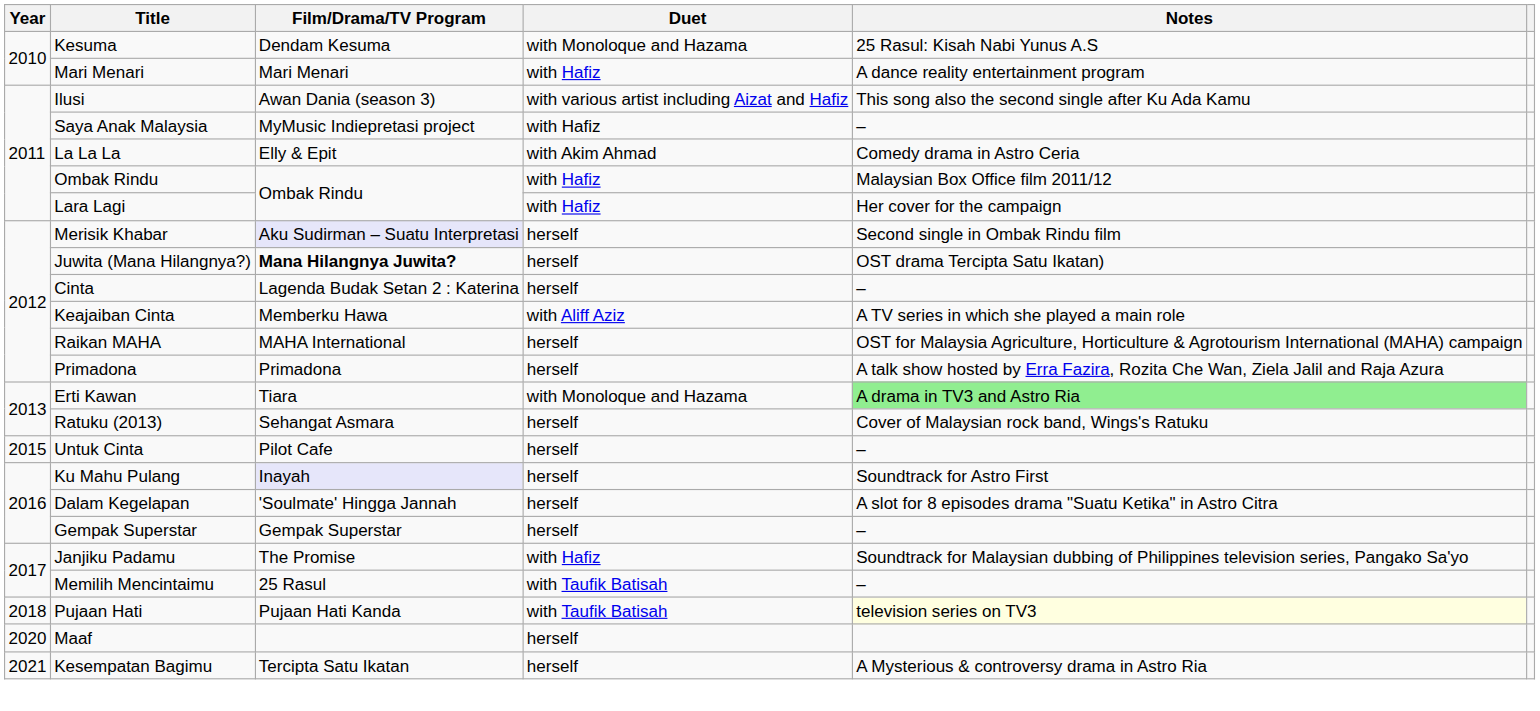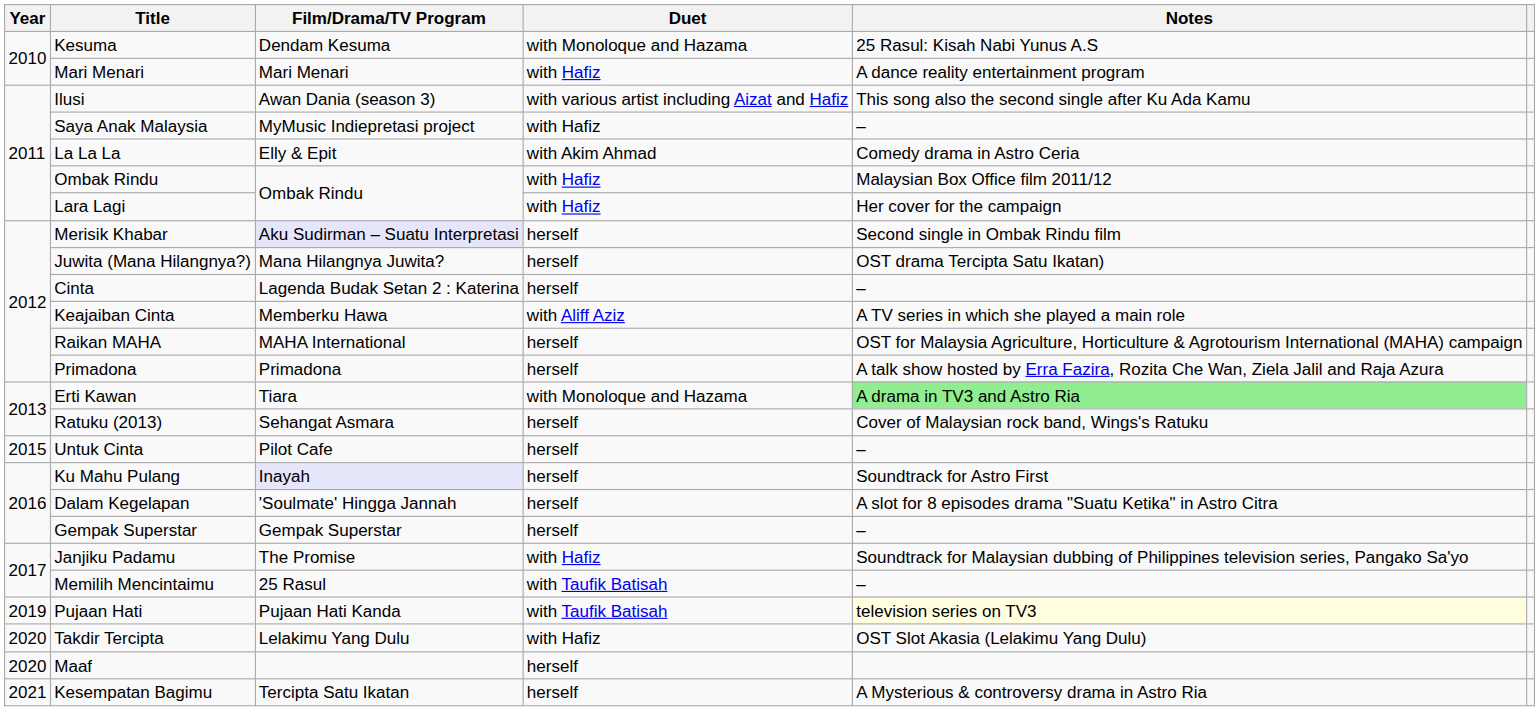 <table class="wikitable" style="font-size: 95%;">
 <tr>
 <th>Year</th>
 <th>Title</th>
 <th>Film/Drama/TV Program</th>
 <th>Duet</th>
 <th>Notes</th>
 <th></th>
 </tr>
 <tr>
 <td rowspan="2">2010</td>
 <td>Kesuma</td>
 <td>Dendam Kesuma</td>
 <td>with Monoloque and Hazama</td>
 <td>25 Rasul: Kisah Nabi Yunus A.S</td>
 <td></td>
 </tr>
 <tr>
 <td>Mari Menari</td>
 <td>Mari Menari</td>
 <td>with <a href='#'>Hafiz</a></td>
 <td>A dance reality entertainment program</td>
 <td></td>
 </tr>
 <tr>
 <td rowspan="5">2011</td>
 <td>Ilusi</td>
 <td>Awan Dania (season 3)</td>
 <td>with various artist including <a href='#'>Aizat</a> and <a href='#'>Hafiz</a></td>
 <td>This song also the second single after Ku Ada Kamu</td>
 <td></td>
 </tr>
 <tr>
 <td>Saya Anak Malaysia</td>
 <td>MyMusic Indiepretasi project</td>
 <td>with Hafiz</td>
 <td>–</td>
 <td></td>
 </tr>
 <tr>
 <td>La La La</td>
 <td>Elly & Epit</td>
 <td>with Akim Ahmad</td>
 <td>Comedy drama in Astro Ceria</td>
 <td></td>
 </tr>
 <tr>
 <td>Ombak Rindu</td>
 <td rowspan="2">Ombak Rindu</td>
 <td>with <a href='#'>Hafiz</a></td>
 <td>Malaysian Box Office film 2011/12</td>
 <td></td>
 </tr>
 <tr>
 <td>Lara Lagi</td>
 <td>with <a href='#'>Hafiz</a></td>
 <td>Her cover for the campaign</td>
 <td></td>
 </tr>
 <tr>
 <td rowspan="6">2012</td>
 <td>Merisik Khabar</td>
 <td style="background: lavender;">Aku Sudirman – Suatu Interpretasi</td>
 <td>herself</td>
 <td>Second single in Ombak Rindu film</td>
 <td></td>
 </tr>
 <tr>
 <td>Juwita (Mana Hilangnya?)</td>
-<td><strong>Mana Hilangnya Juwita?</strong></td>
+<td>Mana Hilangnya Juwita?</td>
 <td>herself</td>
 <td>OST drama Tercipta Satu Ikatan)</td>
 <td></td>
 </tr>
 <tr>
 <td>Cinta</td>
 <td>Lagenda Budak Setan 2 : Katerina</td>
 <td>herself</td>
 <td>–</td>
 <td></td>
 </tr>
 <tr>
 <td>Keajaiban Cinta</td>
 <td>Memberku Hawa</td>
 <td>with <a href='#'>Aliff Aziz</a></td>
 <td>A TV series in which she played a main role</td>
 <td></td>
 </tr>
 <tr>
 <td>Raikan MAHA</td>
 <td>MAHA International</td>
 <td>herself</td>
 <td>OST for Malaysia Agriculture, Horticulture & Agrotourism International (MAHA) campaign</td>
 <td></td>
 </tr>
 <tr>
 <td>Primadona</td>
 <td>Primadona</td>
 <td>herself</td>
 <td>A talk show hosted by <a href='#'>Erra Fazira</a>, Rozita Che Wan, Ziela Jalil and Raja Azura</td>
 <td></td>
 </tr>
 <tr>
 <td rowspan="2">2013</td>
 <td>Erti Kawan</td>
 <td>Tiara</td>
 <td>with Monoloque and Hazama</td>
 <td style="background: lightgreen;">A drama in TV3 and Astro Ria</td>
 <td></td>
 </tr>
 <tr>
 <td>Ratuku (2013)</td>
 <td>Sehangat Asmara</td>
 <td>herself</td>
 <td>Cover of Malaysian rock band, Wings's Ratuku</td>
 <td></td>
 </tr>
 <tr>
 <td>2015</td>
 <td>Untuk Cinta</td>
 <td>Pilot Cafe</td>
 <td>herself</td>
 <td>–</td>
 <td></td>
 </tr>
 <tr>
 <td rowspan="3">2016</td>
 <td>Ku Mahu Pulang</td>
 <td style="background: lavender;">Inayah</td>
 <td>herself</td>
 <td>Soundtrack for Astro First</td>
 <td></td>
 </tr>
 <tr>
 <td>Dalam Kegelapan</td>
 <td>'Soulmate' Hingga Jannah</td>
 <td>herself</td>
 <td>A slot for 8 episodes drama "Suatu Ketika" in Astro Citra</td>
 <td></td>
 </tr>
 <tr>
 <td>Gempak Superstar</td>
 <td>Gempak Superstar</td>
 <td>herself</td>
 <td>–</td>
 <td></td>
 </tr>
 <tr>
 <td rowspan="2">2017</td>
 <td>Janjiku Padamu</td>
 <td>The Promise</td>
 <td>with <a href='#'>Hafiz</a></td>
 <td>Soundtrack for Malaysian dubbing of Philippines television series, Pangako Sa'yo</td>
 <td></td>
 </tr>
 <tr>
 <td>Memilih Mencintaimu</td>
 <td>25 Rasul</td>
 <td>with <a href='#'>Taufik Batisah</a></td>
 <td>–</td>
 <td></td>
 </tr>
 <tr>
-<td>2018</td>
+<td>2019</td>
 <td>Pujaan Hati</td>
 <td>Pujaan Hati Kanda</td>
 <td>with <a href='#'>Taufik Batisah</a></td>
 <td style="background: lightyellow;">television series on TV3</td>
+<td></td>
+</tr>
+<tr>
+<td>2020</td>
+<td>Takdir Tercipta</td>
+<td>Lelakimu Yang Dulu</td>
+<td>with Hafiz</td>
+<td>OST Slot Akasia (Lelakimu Yang Dulu)</td>
 <td></td>
 </tr>
 <tr>
 <td>2020</td>
 <td>Maaf</td>
 <td></td>
 <td>herself</td>
 <td></td>
 <td></td>
 </tr>
 <tr>
 <td>2021</td>
 <td>Kesempatan Bagimu</td>
 <td>Tercipta Satu Ikatan</td>
 <td>herself</td>
 <td>A Mysterious & controversy drama in Astro Ria</td>
 <td></td>
 </tr>
 </table>
